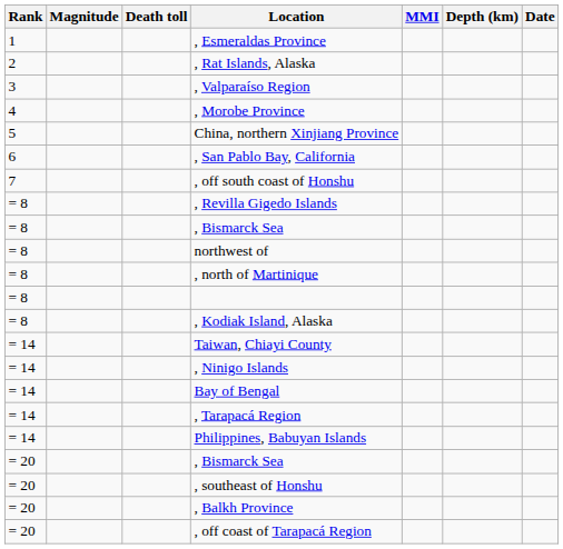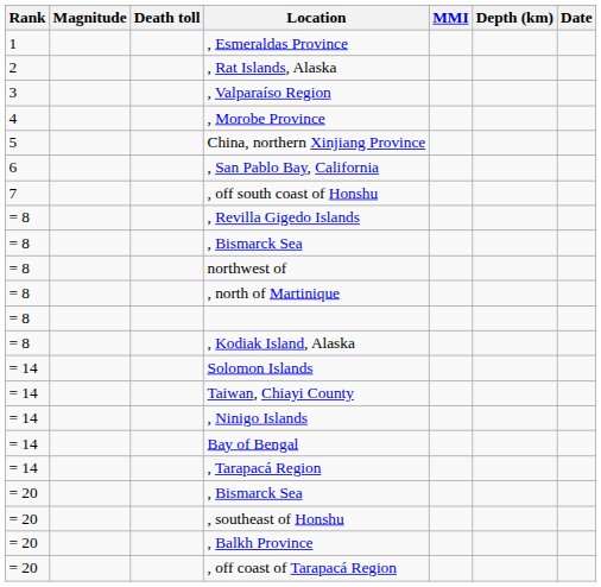 <table class="sortable wikitable" style="font-size:100%;">
 <tr>
 <th>Rank</th>
 <th>Magnitude</th>
 <th>Death toll</th>
 <th>Location</th>
 <th><a href='#'>MMI</a></th>
 <th>Depth (km)</th>
 <th>Date</th>
 </tr>
 <tr>
 <td>1</td>
 <td></td>
 <td></td>
 <td>, <a href='#'>Esmeraldas Province</a></td>
 <td></td>
 <td></td>
 <td></td>
 </tr>
 <tr>
 <td>2</td>
 <td></td>
 <td></td>
 <td>, <a href='#'>Rat Islands</a>, Alaska</td>
 <td></td>
 <td></td>
 <td></td>
 </tr>
 <tr>
 <td>3</td>
 <td></td>
 <td></td>
 <td>, <a href='#'>Valparaíso Region</a></td>
 <td></td>
 <td></td>
 <td></td>
 </tr>
 <tr>
 <td>4</td>
 <td></td>
 <td></td>
 <td>, <a href='#'>Morobe Province</a></td>
 <td></td>
 <td></td>
 <td></td>
 </tr>
 <tr>
 <td>5</td>
 <td></td>
 <td></td>
 <td> China, northern <a href='#'>Xinjiang Province</a></td>
 <td></td>
 <td></td>
 <td></td>
 </tr>
 <tr>
 <td>6</td>
 <td></td>
 <td></td>
 <td>, <a href='#'>San Pablo Bay</a>, <a href='#'>California</a></td>
 <td></td>
 <td></td>
 <td></td>
 </tr>
 <tr>
 <td>7</td>
 <td></td>
 <td></td>
 <td>, off south coast of <a href='#'>Honshu</a></td>
 <td></td>
 <td></td>
 <td></td>
 </tr>
 <tr>
 <td>= 8</td>
 <td></td>
 <td></td>
 <td>, <a href='#'>Revilla Gigedo Islands</a></td>
 <td></td>
 <td></td>
 <td></td>
 </tr>
 <tr>
 <td>= 8</td>
 <td></td>
 <td></td>
 <td>, <a href='#'>Bismarck Sea</a></td>
 <td></td>
 <td></td>
 <td></td>
 </tr>
 <tr>
 <td>= 8</td>
 <td></td>
 <td></td>
 <td>northwest of </td>
 <td></td>
 <td></td>
 <td></td>
 </tr>
 <tr>
 <td>= 8</td>
 <td></td>
 <td></td>
 <td>, north of <a href='#'>Martinique</a></td>
 <td></td>
 <td></td>
 <td></td>
 </tr>
 <tr>
 <td>= 8</td>
 <td></td>
 <td></td>
 <td></td>
 <td></td>
 <td></td>
 <td></td>
 </tr>
 <tr>
 <td>= 8</td>
 <td></td>
 <td></td>
 <td>, <a href='#'>Kodiak Island</a>, Alaska</td>
 <td></td>
 <td></td>
 <td></td>
 </tr>
 <tr>
 <td>= 14</td>
 <td></td>
 <td></td>
+<td> <a href='#'>Solomon Islands</a></td>
+<td></td>
+<td></td>
+<td></td>
+</tr>
+<tr>
+<td>= 14</td>
+<td></td>
+<td></td>
 <td> <a href='#'>Taiwan</a>, <a href='#'>Chiayi County</a></td>
 <td></td>
 <td></td>
 <td></td>
 </tr>
 <tr>
 <td>= 14</td>
 <td></td>
 <td></td>
 <td>, <a href='#'>Ninigo Islands</a></td>
 <td></td>
 <td></td>
 <td></td>
 </tr>
 <tr>
 <td>= 14</td>
 <td></td>
 <td></td>
 <td><a href='#'>Bay of Bengal</a></td>
 <td></td>
 <td></td>
 <td></td>
 </tr>
 <tr>
 <td>= 14</td>
 <td></td>
 <td></td>
 <td>, <a href='#'>Tarapacá Region</a></td>
-<td></td>
-<td></td>
-<td></td>
-</tr>
-<tr>
-<td>= 14</td>
-<td></td>
-<td></td>
-<td> <a href='#'>Philippines</a>, <a href='#'>Babuyan Islands</a></td>
 <td></td>
 <td></td>
 <td></td>
 </tr>
 <tr>
 <td>= 20</td>
 <td></td>
 <td></td>
 <td>, <a href='#'>Bismarck Sea</a></td>
 <td></td>
 <td></td>
 <td></td>
 </tr>
 <tr>
 <td>= 20</td>
 <td></td>
 <td></td>
 <td>, southeast of <a href='#'>Honshu</a></td>
 <td></td>
 <td></td>
 <td></td>
 </tr>
 <tr>
 <td>= 20</td>
 <td></td>
 <td></td>
 <td>, <a href='#'>Balkh Province</a></td>
 <td></td>
 <td></td>
 <td></td>
 </tr>
 <tr>
 <td>= 20</td>
 <td></td>
 <td></td>
 <td>, off coast of <a href='#'>Tarapacá Region</a></td>
 <td></td>
 <td></td>
 <td></td>
 </tr>
 </table>
